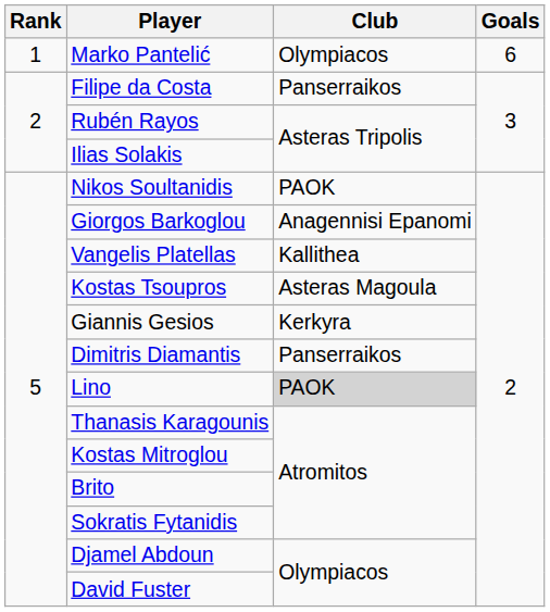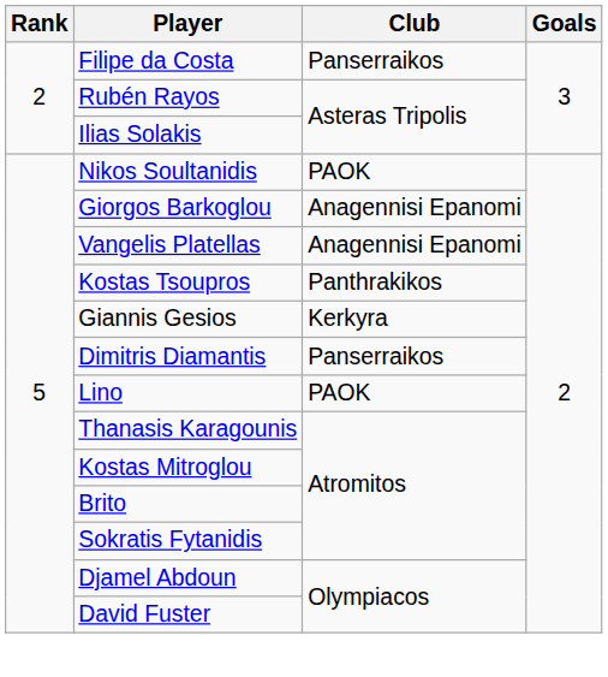 <table class="wikitable sortable" style="text-align:center">
 <tr>
 <th>Rank</th>
 <th>Player</th>
 <th>Club</th>
 <th>Goals</th>
-</tr>
-<tr>
-<td>1</td>
-<td align="left"> <a href='#'>Marko Pantelić</a></td>
-<td align="left">Olympiacos</td>
-<td>6</td>
 </tr>
 <tr>
 <td rowspan=3>2</td>
 <td align="left"> <a href='#'>Filipe da Costa</a></td>
 <td align="left">Panserraikos</td>
 <td rowspan=3>3</td>
 </tr>
 <tr>
 <td align="left"> <a href='#'>Rubén Rayos</a></td>
 <td align="left" rowspan=2>Asteras Tripolis</td>
 </tr>
 <tr>
 <td align="left"> <a href='#'>Ilias Solakis</a></td>
 </tr>
 <tr>
 <td rowspan=14>5</td>
 <td align="left"> <a href='#'>Nikos Soultanidis</a></td>
 <td align="left">PAOK</td>
 <td rowspan=14>2</td>
 </tr>
 <tr>
 <td align="left"> <a href='#'>Giorgos Barkoglou</a></td>
 <td align="left">Anagennisi Epanomi</td>
 </tr>
 <tr>
 <td align="left"> <a href='#'>Vangelis Platellas</a></td>
-<td align="left">Kallithea</td>
+<td align="left">Anagennisi Epanomi</td>
 </tr>
 <tr>
 <td align="left"> <a href='#'>Kostas Tsoupros</a></td>
-<td align="left">Asteras Magoula</td>
+<td align="left">Panthrakikos</td>
 </tr>
 <tr>
 <td align="left"> Giannis Gesios</td>
 <td align="left">Kerkyra</td>
 </tr>
 <tr>
 <td align="left"> <a href='#'>Dimitris Diamantis</a></td>
 <td align="left">Panserraikos</td>
 </tr>
 <tr>
 <td align="left"> <a href='#'>Lino</a></td>
-<td align="left" style="background: lightgrey;">PAOK</td>
+<td align="left">PAOK</td>
 </tr>
 <tr>
 <td align="left"> <a href='#'>Thanasis Karagounis</a></td>
 <td align="left" rowspan=4>Atromitos</td>
 </tr>
 <tr>
 <td align="left"> <a href='#'>Kostas Mitroglou</a></td>
 </tr>
 <tr>
 <td align="left"> <a href='#'>Brito</a></td>
 </tr>
 <tr>
 <td align="left"> <a href='#'>Sokratis Fytanidis</a></td>
 </tr>
 <tr>
 <td align="left"> <a href='#'>Djamel Abdoun</a></td>
 <td align="left" rowspan=2>Olympiacos</td>
 </tr>
 <tr>
 <td align="left"> <a href='#'>David Fuster</a></td>
 </tr>
 </table>
